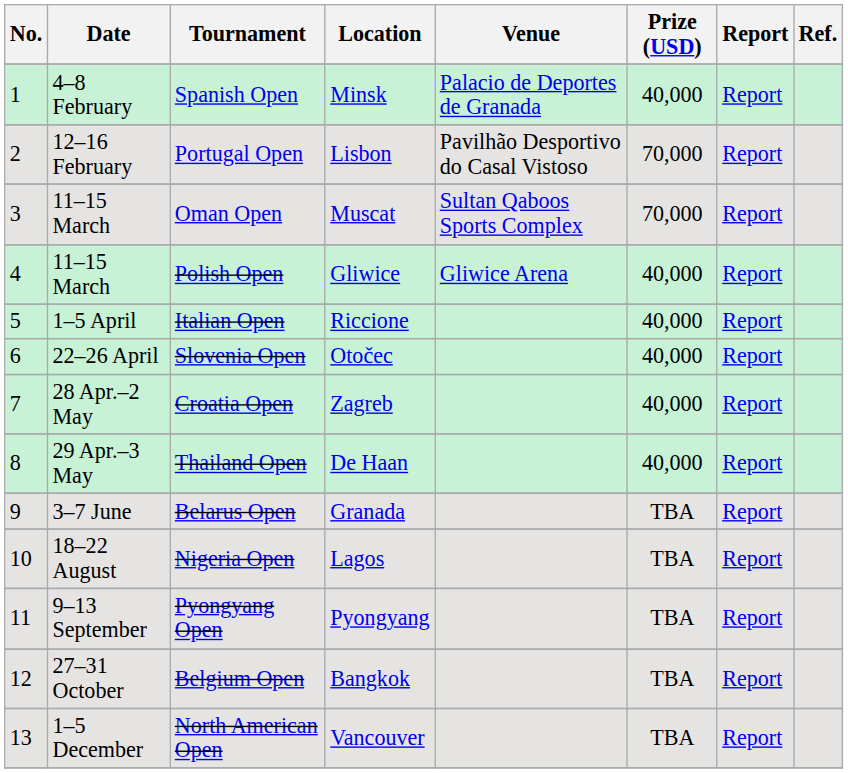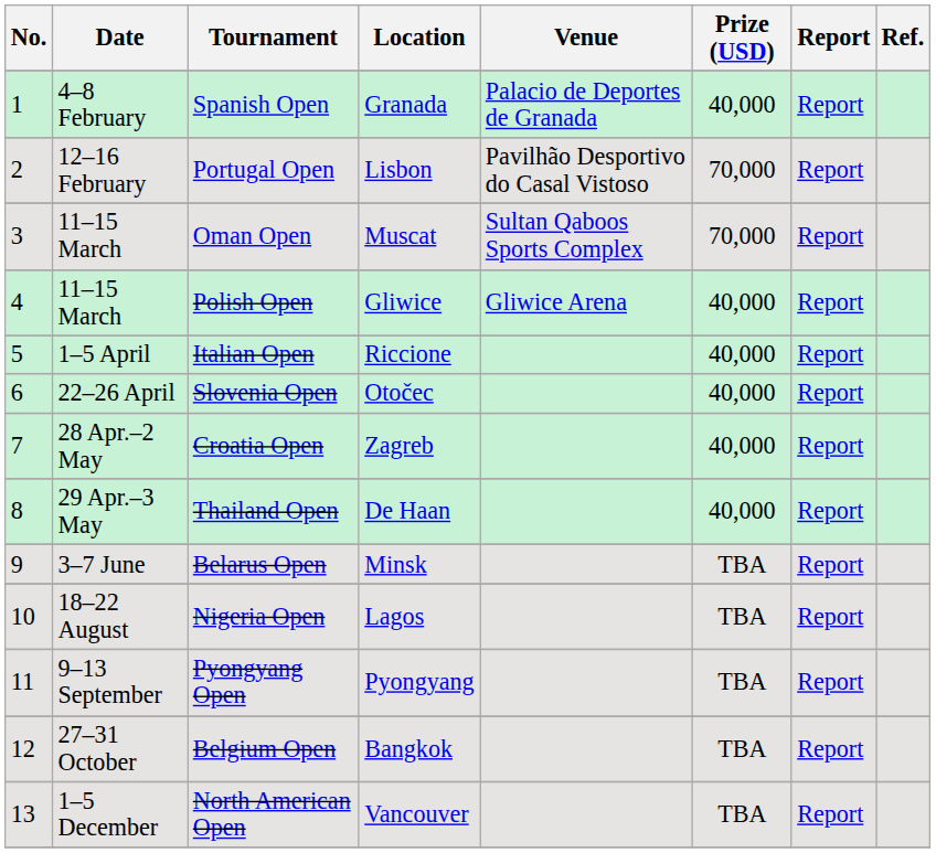 <table class=wikitable style="font-size:100%">
 <tr>
 <th>No.</th>
 <th>Date</th>
 <th>Tournament</th>
 <th>Location</th>
 <th>Venue</th>
 <th>Prize (<a href='#'>USD</a>)</th>
 <th>Report</th>
 <th>Ref.</th>
 </tr>
 <tr>
 </tr>
 <tr bgcolor=#c7f2d5>
 <td>1</td>
 <td>4–8 February</td>
 <td> <a href='#'>Spanish Open</a></td>
-<td><a href='#'>Minsk</a></td>
+<td><a href='#'>Granada</a></td>
 <td><a href='#'>Palacio de Deportes de Granada</a></td>
 <td align=center>40,000</td>
 <td><a href='#'>Report</a></td>
 <td></td>
 </tr>
 <tr>
 </tr>
 <tr bgcolor=#e5e4e2>
 <td>2</td>
 <td>12–16 February</td>
 <td> <a href='#'>Portugal Open</a></td>
 <td><a href='#'>Lisbon</a></td>
 <td>Pavilhão Desportivo do Casal Vistoso</td>
 <td align=center>70,000</td>
 <td><a href='#'>Report</a></td>
 <td></td>
 </tr>
 <tr>
 </tr>
 <tr bgcolor=#e5e4e2>
 <td>3</td>
 <td>11–15 March</td>
 <td> <a href='#'>Oman Open</a></td>
 <td><a href='#'>Muscat</a></td>
 <td><a href='#'>Sultan Qaboos Sports Complex</a></td>
 <td align=center>70,000</td>
 <td><a href='#'>Report</a></td>
 <td></td>
 </tr>
 <tr>
 </tr>
 <tr bgcolor=#c7f2d5>
 <td>4</td>
 <td>11–15 March</td>
 <td> <s><a href='#'>Polish Open</a></s></td>
 <td><a href='#'>Gliwice</a></td>
 <td><a href='#'>Gliwice Arena</a></td>
 <td align=center>40,000</td>
 <td><a href='#'>Report</a></td>
 <td></td>
 </tr>
 <tr>
 </tr>
 <tr bgcolor=#c7f2d5>
 <td>5</td>
 <td>1–5 April</td>
 <td> <s><a href='#'>Italian Open</a></s></td>
 <td><a href='#'>Riccione</a></td>
 <td></td>
 <td align=center>40,000</td>
 <td><a href='#'>Report</a></td>
 <td></td>
 </tr>
 <tr>
 </tr>
 <tr bgcolor=#c7f2d5>
 <td>6</td>
 <td>22–26 April</td>
 <td> <s><a href='#'>Slovenia Open</a></s></td>
 <td><a href='#'>Otočec</a></td>
 <td></td>
 <td align=center>40,000</td>
 <td><a href='#'>Report</a></td>
 <td></td>
 </tr>
 <tr>
 </tr>
 <tr bgcolor=#c7f2d5>
 <td>7</td>
 <td>28 Apr.–2 May</td>
 <td> <s><a href='#'>Croatia Open</a></s></td>
 <td><a href='#'>Zagreb</a></td>
 <td></td>
 <td align=center>40,000</td>
 <td><a href='#'>Report</a></td>
 <td></td>
 </tr>
 <tr>
 </tr>
 <tr bgcolor=#c7f2d5>
 <td>8</td>
 <td>29 Apr.–3 May</td>
 <td> <s><a href='#'>Thailand Open</a></s></td>
 <td><a href='#'>De Haan</a></td>
 <td></td>
 <td align=center>40,000</td>
 <td><a href='#'>Report</a></td>
 <td></td>
 </tr>
 <tr>
 </tr>
 <tr bgcolor=#e5e4e2>
 <td>9</td>
 <td>3–7 June</td>
 <td> <s><a href='#'>Belarus Open</a></s></td>
-<td><a href='#'>Granada</a></td>
+<td><a href='#'>Minsk</a></td>
 <td></td>
 <td align=center>TBA</td>
 <td><a href='#'>Report</a></td>
 <td></td>
 </tr>
 <tr>
 </tr>
 <tr bgcolor=#e5e4e2>
 <td>10</td>
 <td>18–22 August</td>
 <td> <s><a href='#'>Nigeria Open</a></s></td>
 <td><a href='#'>Lagos</a></td>
 <td></td>
 <td align=center>TBA</td>
 <td><a href='#'>Report</a></td>
 <td></td>
 </tr>
 <tr>
 </tr>
 <tr bgcolor=#e5e4e2>
 <td>11</td>
 <td>9–13 September</td>
 <td> <s><a href='#'>Pyongyang Open</a></s></td>
 <td><a href='#'>Pyongyang</a></td>
 <td></td>
 <td align=center>TBA</td>
 <td><a href='#'>Report</a></td>
 <td></td>
 </tr>
 <tr>
 </tr>
 <tr bgcolor=#e5e4e2>
 <td>12</td>
 <td>27–31 October</td>
 <td> <s><a href='#'>Belgium Open</a></s></td>
 <td><a href='#'>Bangkok</a></td>
 <td></td>
 <td align=center>TBA</td>
 <td><a href='#'>Report</a></td>
 <td></td>
 </tr>
 <tr>
 </tr>
 <tr bgcolor=#e5e4e2>
 <td>13</td>
 <td>1–5 December</td>
 <td> <s><a href='#'>North American Open</a></s></td>
 <td><a href='#'>Vancouver</a></td>
 <td></td>
 <td align=center>TBA</td>
 <td><a href='#'>Report</a></td>
 <td></td>
 </tr>
 <tr>
 </tr>
 </table>
